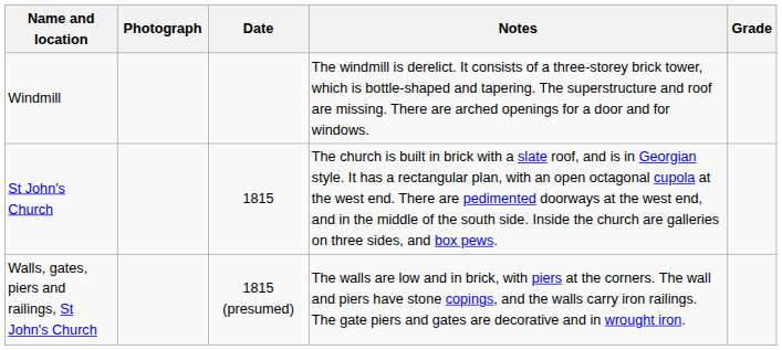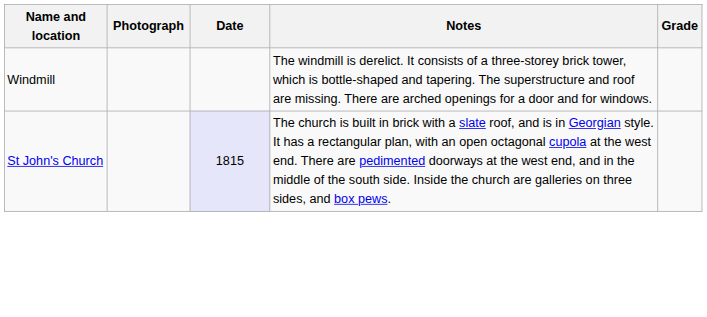 <table class="wikitable sortable plainrowheaders" style="width:100%;border:0px;text-align:left;line-height:150%;">
 <tr>
 <th scope="col"  style="width:150px">Name and location</th>
 <th scope="col"  style="width:100px" class="unsortable">Photograph</th>
 <th scope="col"  style="width:120px">Date</th>
 <th scope="col"  style="width:650px" class="unsortable">Notes</th>
 <th scope="col"  style="width:50px">Grade</th>
 </tr>
 <tr>
 <td>Windmill<br><small></small></td>
 <td></td>
 <td align="center"></td>
 <td>The windmill is derelict.  It consists of a three-storey brick tower, which is bottle-shaped and tapering.  The superstructure and roof are missing.  There are arched openings for a door and for windows.</td>
 <td align="center" ></td>
 </tr>
 <tr>
 <td><a href='#'>St John's Church</a><br><small></small></td>
 <td></td>
-<td align="center">1815</td>
+<td align="center" style="background: lavender;">1815</td>
 <td>The church is built in brick with a <a href='#'>slate</a> roof, and is in <a href='#'>Georgian</a> style.  It has a rectangular plan, with an open octagonal <a href='#'>cupola</a> at the west end.  There are <a href='#'>pedimented</a> doorways at the west end, and in the middle of the south side.  Inside the church are galleries on three sides, and <a href='#'>box pews</a>.</td>
-<td align="center" ></td>
-</tr>
-<tr>
-<td>Walls, gates, piers and railings, <a href='#'>St John's Church</a><br><small></small></td>
-<td></td>
-<td align="center">1815 (presumed)</td>
-<td>The walls are low and in brick, with <a href='#'>piers</a> at the corners.  The wall and piers have stone <a href='#'>copings</a>, and the walls carry iron railings.  The gate piers and gates are decorative and in <a href='#'>wrought iron</a>.</td>
 <td align="center" ></td>
 </tr>
 <tr>
 </tr>
 </table>
